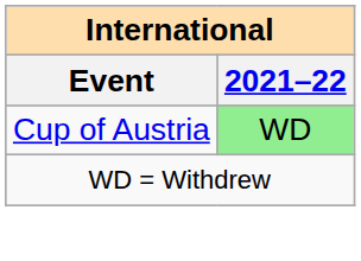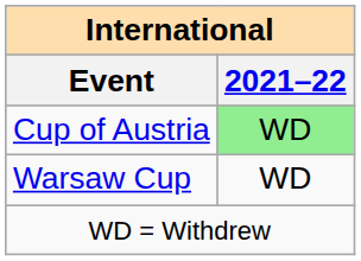 <table class="wikitable" style="text-align:center">
 <tr>
 <th style="background-color: #ffdead; " colspan=2 align=center>International</th>
 </tr>
 <tr>
 <th>Event</th>
 <th><a href='#'>2021–22</a></th>
 </tr>
 <tr>
 <td align=left> <a href='#'>Cup of Austria</a></td>
 <td style="background: lightgreen;">WD</td>
 </tr>
 <tr>
+<td align=left> <a href='#'>Warsaw Cup</a></td>
+<td>WD</td>
+</tr>
+<tr>
 <td colspan=2><small> WD = Withdrew </small></td>
 </tr>
 </table>
